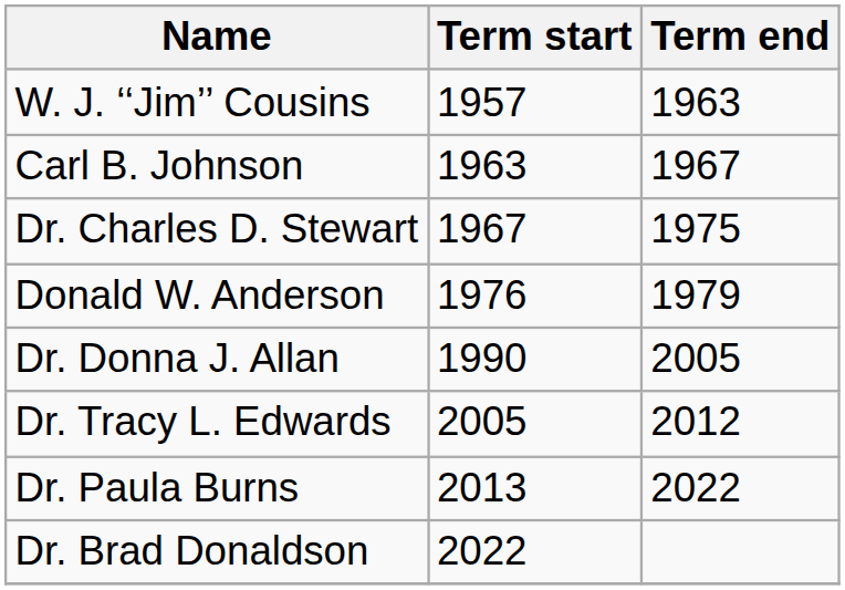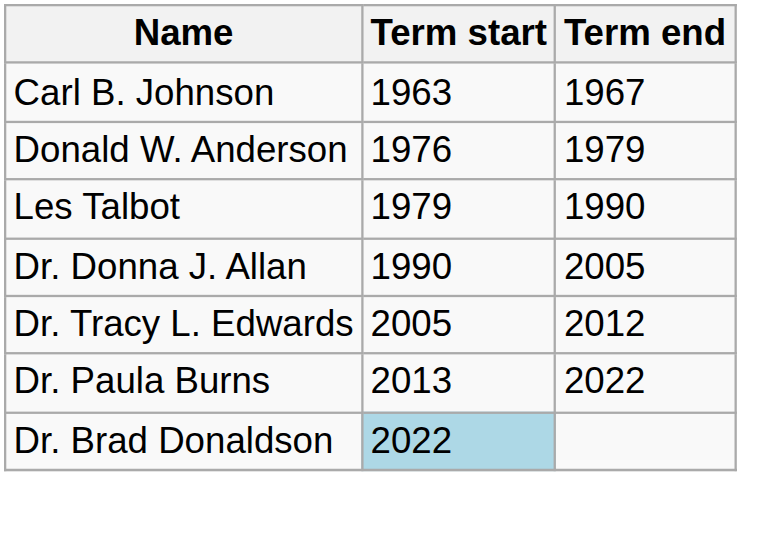 <table class="wikitable">
 <tr>
 <th>Name</th>
 <th>Term start</th>
 <th>Term end</th>
 </tr>
 <tr>
-<td>W. J. ‘‘Jim’’ Cousins</td>
-<td>1957</td>
-<td>1963</td>
-</tr>
-<tr>
 <td>Carl B. Johnson</td>
 <td>1963</td>
 <td>1967</td>
 </tr>
 <tr>
-<td>Dr. Charles D. Stewart</td>
-<td>1967</td>
-<td>1975</td>
-</tr>
-<tr>
 <td>Donald W. Anderson</td>
 <td>1976</td>
 <td>1979</td>
+</tr>
+<tr>
+<td>Les Talbot</td>
+<td>1979</td>
+<td>1990</td>
 </tr>
 <tr>
 <td>Dr. Donna J. Allan</td>
 <td>1990</td>
 <td>2005</td>
 </tr>
 <tr>
 <td>Dr. Tracy L. Edwards</td>
 <td>2005</td>
 <td>2012</td>
 </tr>
 <tr>
 <td>Dr. Paula Burns</td>
 <td>2013</td>
 <td>2022</td>
 </tr>
 <tr>
 <td>Dr. Brad Donaldson</td>
-<td>2022</td>
+<td style="background: lightblue;">2022</td>
 <td></td>
 </tr>
 <tr>
 </tr>
 </table>
